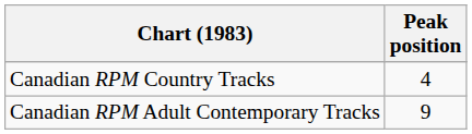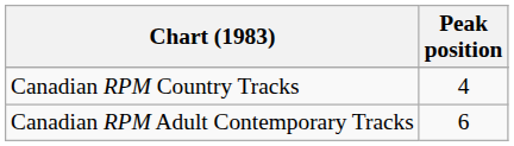 <table class="wikitable sortable">
 <tr>
 <th align="left">Chart (1983)</th>
 <th align="center">Peak<br>position</th>
 </tr>
 <tr>
 </tr>
 <tr>
 </tr>
 <tr>
 </tr>
 <tr>
 <td align="left">Canadian <em>RPM</em> Country Tracks</td>
 <td align="center">4</td>
 </tr>
 <tr>
 <td align="left">Canadian <em>RPM</em> Adult Contemporary Tracks</td>
-<td align="center">9</td>
+<td align="center">6</td>
 </tr>
 </table>
